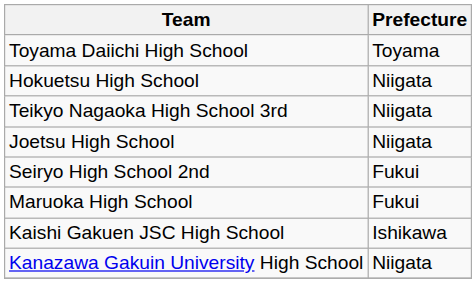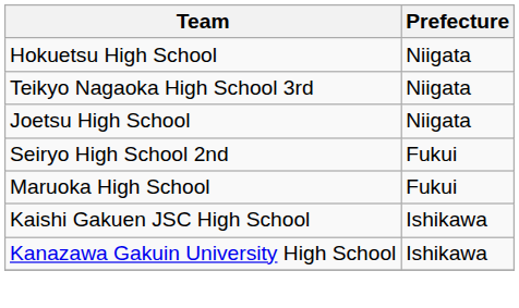 <table class="wikitable sortable">
 <tr>
 <th>Team</th>
 <th>Prefecture</th>
-</tr>
-<tr>
-<td>Toyama Daiichi High School</td>
-<td>Toyama</td>
 </tr>
 <tr>
 <td>Hokuetsu High School</td>
 <td>Niigata</td>
 </tr>
 <tr>
 <td>Teikyo Nagaoka High School 3rd</td>
 <td>Niigata</td>
 </tr>
 <tr>
 <td>Joetsu High School</td>
 <td>Niigata</td>
 </tr>
 <tr>
 <td>Seiryo High School 2nd</td>
 <td>Fukui</td>
 </tr>
 <tr>
 <td>Maruoka High School</td>
 <td>Fukui</td>
 </tr>
 <tr>
 <td>Kaishi Gakuen JSC High School</td>
 <td>Ishikawa</td>
 </tr>
 <tr>
 <td><a href='#'>Kanazawa Gakuin University</a> High School</td>
-<td>Niigata</td>
+<td>Ishikawa</td>
 </tr>
 <tr>
 </tr>
 </table>
